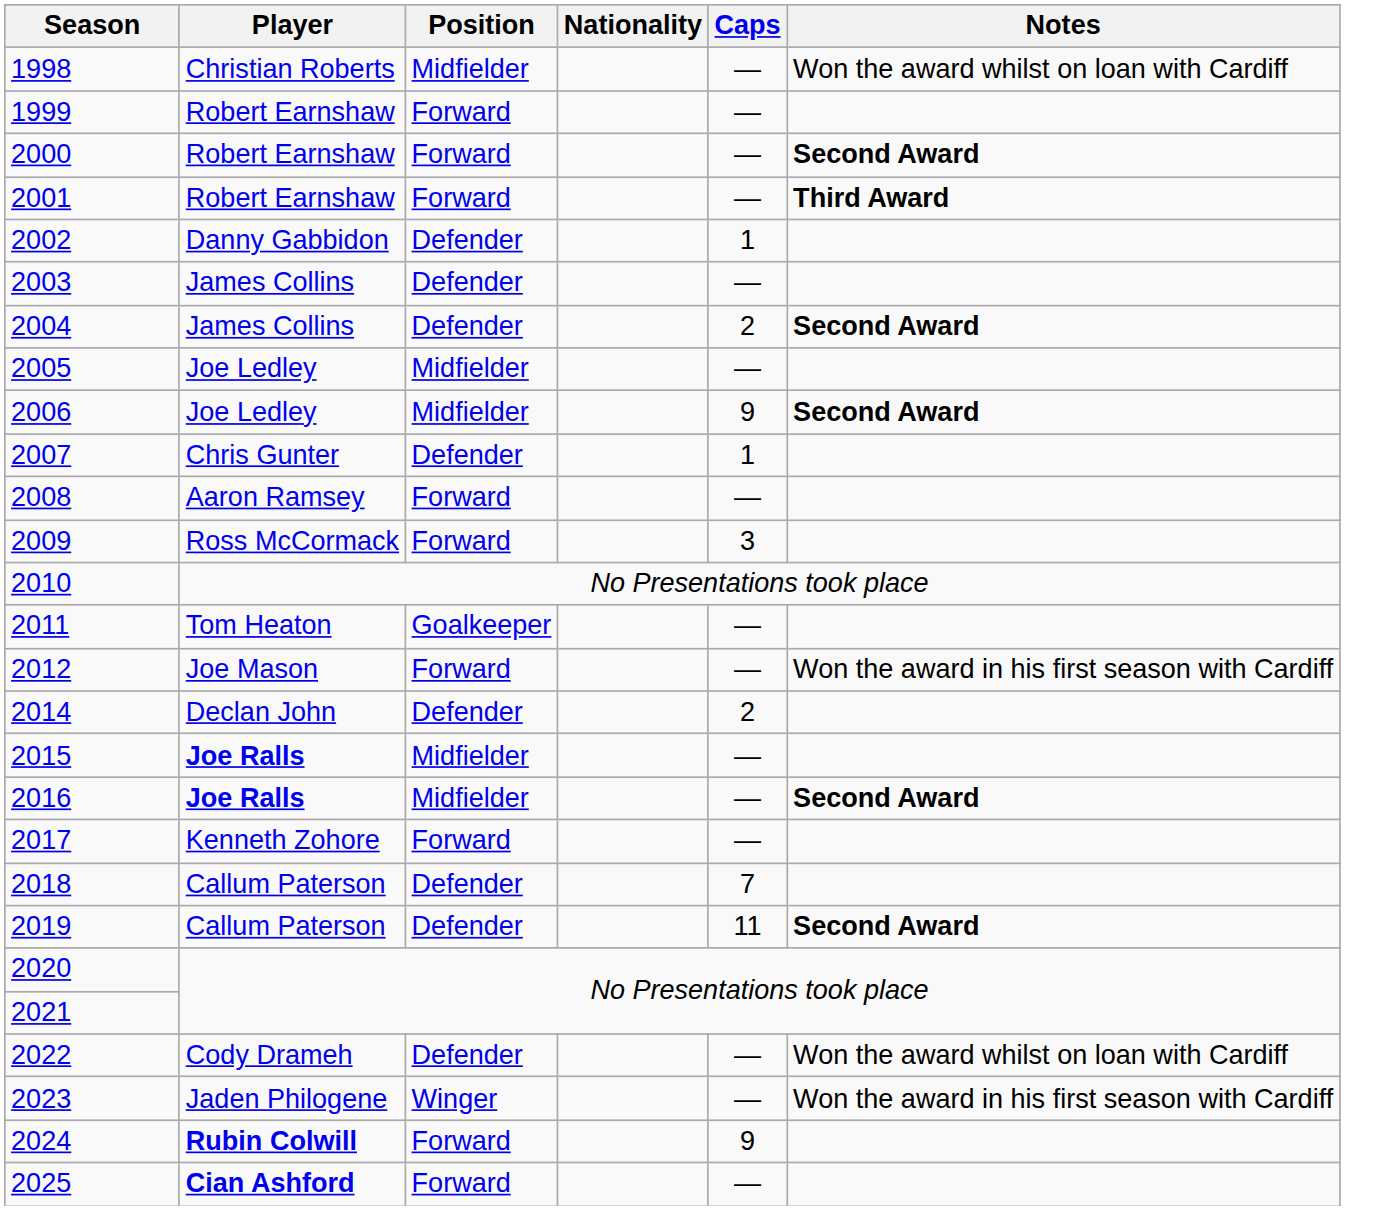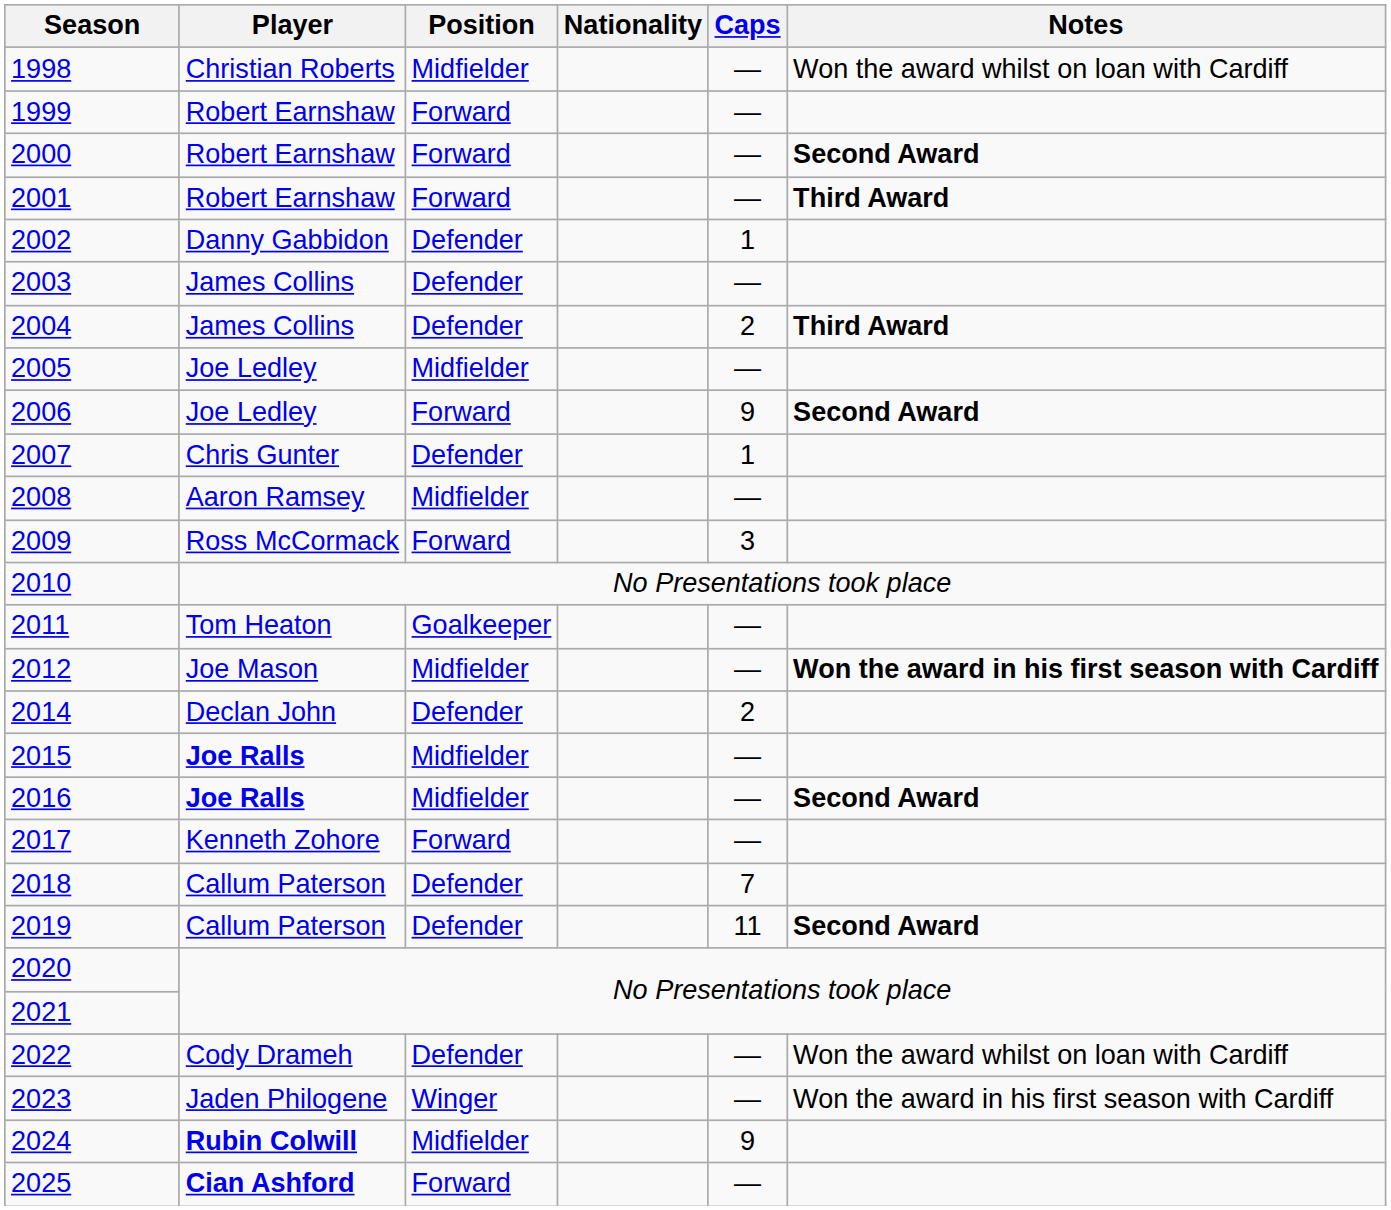 <table class="wikitable sortable" style="text-align: left;">
 <tr>
 <th style="width:6em">Season</th>
 <th>Player</th>
 <th>Position</th>
 <th>Nationality</th>
 <th><a href='#'>Caps</a></th>
 <th class="unsortable">Notes</th>
 </tr>
 <tr>
 <td><a href='#'>1998</a></td>
 <td><a href='#'>Christian Roberts</a></td>
 <td><a href='#'>Midfielder</a></td>
 <td></td>
 <td align=center>—</td>
 <td>Won the award whilst on loan with Cardiff</td>
 </tr>
 <tr>
 <td><a href='#'>1999</a></td>
 <td><a href='#'>Robert Earnshaw</a></td>
 <td><a href='#'>Forward</a></td>
 <td></td>
 <td align=center>—</td>
 <td></td>
 </tr>
 <tr>
 <td><a href='#'>2000</a></td>
 <td><a href='#'>Robert Earnshaw</a></td>
 <td><a href='#'>Forward</a></td>
 <td></td>
 <td align=center>—</td>
 <td><strong>Second Award</strong></td>
 </tr>
 <tr>
 <td><a href='#'>2001</a></td>
 <td><a href='#'>Robert Earnshaw</a></td>
 <td><a href='#'>Forward</a></td>
 <td></td>
 <td align=center>—</td>
 <td><strong>Third Award</strong></td>
 </tr>
 <tr>
 <td><a href='#'>2002</a></td>
 <td><a href='#'>Danny Gabbidon</a></td>
 <td><a href='#'>Defender</a></td>
 <td></td>
 <td align=center>1</td>
 <td></td>
 </tr>
 <tr>
 <td><a href='#'>2003</a></td>
 <td><a href='#'>James Collins</a></td>
 <td><a href='#'>Defender</a></td>
 <td></td>
 <td align=center>—</td>
 <td></td>
 </tr>
 <tr>
 <td><a href='#'>2004</a></td>
 <td><a href='#'>James Collins</a></td>
 <td><a href='#'>Defender</a></td>
 <td></td>
 <td align=center>2</td>
-<td><strong>Second Award</strong></td>
+<td><strong>Third Award</strong></td>
 </tr>
 <tr>
 <td><a href='#'>2005</a></td>
 <td><a href='#'>Joe Ledley</a></td>
 <td><a href='#'>Midfielder</a></td>
 <td></td>
 <td align=center>—</td>
 <td></td>
 </tr>
 <tr>
 <td><a href='#'>2006</a></td>
 <td><a href='#'>Joe Ledley</a></td>
-<td><a href='#'>Midfielder</a></td>
+<td><a href='#'>Forward</a></td>
 <td></td>
 <td align=center>9</td>
 <td><strong>Second Award</strong></td>
 </tr>
 <tr>
 <td><a href='#'>2007</a></td>
 <td><a href='#'>Chris Gunter</a></td>
 <td><a href='#'>Defender</a></td>
 <td></td>
 <td align=center>1</td>
 <td></td>
 </tr>
 <tr>
 <td><a href='#'>2008</a></td>
 <td><a href='#'>Aaron Ramsey</a></td>
-<td><a href='#'>Forward</a></td>
+<td><a href='#'>Midfielder</a></td>
 <td></td>
 <td align=center>—</td>
 <td></td>
 </tr>
 <tr>
 <td><a href='#'>2009</a></td>
 <td><a href='#'>Ross McCormack</a></td>
 <td><a href='#'>Forward</a></td>
 <td></td>
 <td align=center>3</td>
 <td></td>
 </tr>
 <tr>
 <td><a href='#'>2010</a></td>
 <td colspan="5" align=center><em>No Presentations took place</em></td>
 </tr>
 <tr>
 <td><a href='#'>2011</a></td>
 <td><a href='#'>Tom Heaton</a></td>
 <td><a href='#'>Goalkeeper</a></td>
 <td></td>
 <td align=center>—</td>
 <td></td>
 </tr>
 <tr>
 <td><a href='#'>2012</a></td>
 <td><a href='#'>Joe Mason</a></td>
-<td><a href='#'>Forward</a></td>
+<td><a href='#'>Midfielder</a></td>
 <td></td>
 <td align=center>—</td>
-<td>Won the award in his first season with Cardiff</td>
+<td><strong>Won the award in his first season with Cardiff</strong></td>
 </tr>
 <tr>
 <td><a href='#'>2014</a></td>
 <td><a href='#'>Declan John</a></td>
 <td><a href='#'>Defender</a></td>
 <td></td>
 <td align=center>2</td>
 <td></td>
 </tr>
 <tr>
 <td><a href='#'>2015</a></td>
 <td><strong><a href='#'>Joe Ralls</a></strong></td>
 <td><a href='#'>Midfielder</a></td>
 <td></td>
 <td align=center>—</td>
 <td></td>
 </tr>
 <tr>
 <td><a href='#'>2016</a></td>
 <td><strong><a href='#'>Joe Ralls</a></strong></td>
 <td><a href='#'>Midfielder</a></td>
 <td></td>
 <td align=center>—</td>
 <td><strong>Second Award</strong></td>
 </tr>
 <tr>
 <td><a href='#'>2017</a></td>
 <td><a href='#'>Kenneth Zohore</a></td>
 <td><a href='#'>Forward</a></td>
 <td></td>
 <td align=center>—</td>
 <td></td>
 </tr>
 <tr>
 <td><a href='#'>2018</a></td>
 <td><a href='#'>Callum Paterson</a></td>
 <td><a href='#'>Defender</a></td>
 <td></td>
 <td align=center>7</td>
 <td></td>
 </tr>
 <tr>
 <td><a href='#'>2019</a></td>
 <td><a href='#'>Callum Paterson</a></td>
 <td><a href='#'>Defender</a></td>
 <td></td>
 <td align=center>11</td>
 <td><strong>Second Award</strong></td>
 </tr>
 <tr>
 <td><a href='#'>2020</a></td>
 <td colspan="5" rowspan="2" align=center><em>No Presentations took place</em></td>
 </tr>
 <tr>
 <td><a href='#'>2021</a></td>
 </tr>
 <tr>
 <td><a href='#'>2022</a></td>
 <td><a href='#'>Cody Drameh</a></td>
 <td><a href='#'>Defender</a></td>
 <td></td>
 <td align=center>—</td>
 <td>Won the award whilst on loan with Cardiff</td>
 </tr>
 <tr>
 <td><a href='#'>2023</a></td>
 <td><a href='#'>Jaden Philogene</a></td>
 <td><a href='#'>Winger</a></td>
 <td></td>
 <td align=center>—</td>
 <td>Won the award in his first season with Cardiff</td>
 </tr>
 <tr>
 <td><a href='#'>2024</a></td>
 <td><strong><a href='#'>Rubin Colwill</a></strong></td>
-<td><a href='#'>Forward</a></td>
+<td><a href='#'>Midfielder</a></td>
 <td></td>
 <td align=center>9</td>
 </tr>
 <tr>
 <td><a href='#'>2025</a></td>
 <td><strong><a href='#'>Cian Ashford</a></strong></td>
 <td><a href='#'>Forward</a></td>
 <td></td>
 <td align=center>—</td>
 <td></td>
 </tr>
 </table>
